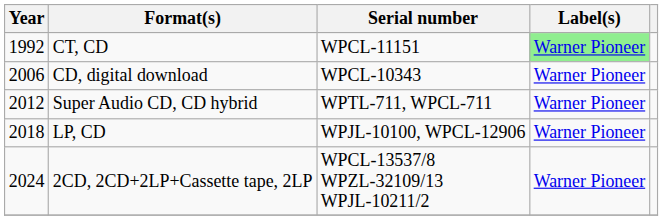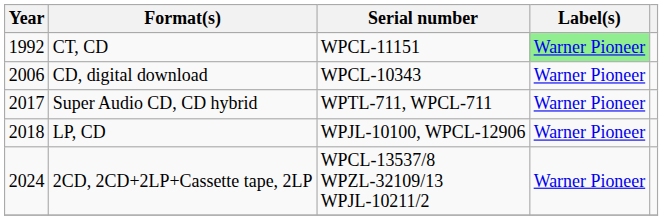 <table class="wikitable sortable plainrowheaders">
 <tr>
 <th scope="col">Year</th>
 <th scope="col">Format(s)</th>
 <th scope="col">Serial number</th>
 <th scope="col">Label(s)</th>
 <th scope="col"></th>
 </tr>
 <tr>
 <td>1992</td>
 <td>CT, CD</td>
 <td>WPCL-11151</td>
 <td style="background: lightgreen;"><a href='#'>Warner Pioneer</a></td>
 <td></td>
 </tr>
 <tr>
 <td>2006</td>
 <td>CD, digital download</td>
 <td>WPCL-10343</td>
 <td><a href='#'>Warner Pioneer</a></td>
 <td></td>
 </tr>
 <tr>
-<td>2012</td>
+<td>2017</td>
 <td>Super Audio CD, CD hybrid</td>
 <td>WPTL-711, WPCL-711</td>
 <td><a href='#'>Warner Pioneer</a></td>
 <td></td>
 </tr>
 <tr>
 <td>2018</td>
 <td>LP, CD</td>
 <td>WPJL-10100, WPCL-12906</td>
 <td><a href='#'>Warner Pioneer</a></td>
 <td></td>
 </tr>
 <tr>
 <td>2024</td>
 <td>2CD, 2CD+2LP+Cassette tape, 2LP</td>
 <td>WPCL-13537/8<br>WPZL-32109/13<br>WPJL-10211/2</td>
 <td><a href='#'>Warner Pioneer</a></td>
 <td></td>
 </tr>
 <tr>
 </tr>
 </table>
